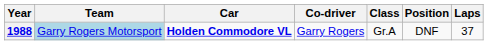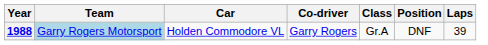 <table class="wikitable" style="font-size: 95%;">
 <tr>
 <th>Year</th>
 <th>Team</th>
 <th>Car</th>
 <th>Co-driver</th>
 <th>Class</th>
 <th>Position</th>
 <th>Laps</th>
 </tr>
 <tr>
 <th><a href='#'>1988</a></th>
 <td style="background: lightblue;"><a href='#'>Garry Rogers Motorsport</a></td>
-<td><strong><a href='#'>Holden Commodore VL</a></strong></td>
+<td><a href='#'>Holden Commodore VL</a></td>
 <td> <a href='#'>Garry Rogers</a></td>
 <td align="center">Gr.A</td>
 <td align="center">DNF</td>
-<td align="center">37</td>
+<td align="center">39</td>
 </tr>
 </table>
